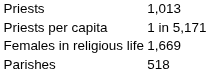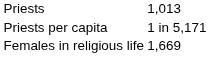 <table>
 <tr>
 <td>Priests</td>
 <td>1,013</td>
 </tr>
 <tr>
 <td>Priests per capita</td>
 <td>1 in 5,171</td>
 </tr>
 <tr>
 <td>Females in religious life</td>
 <td>1,669</td>
 </tr>
-<tr>
-<td>Parishes</td>
-<td>518</td>
-</tr>
 </table>
